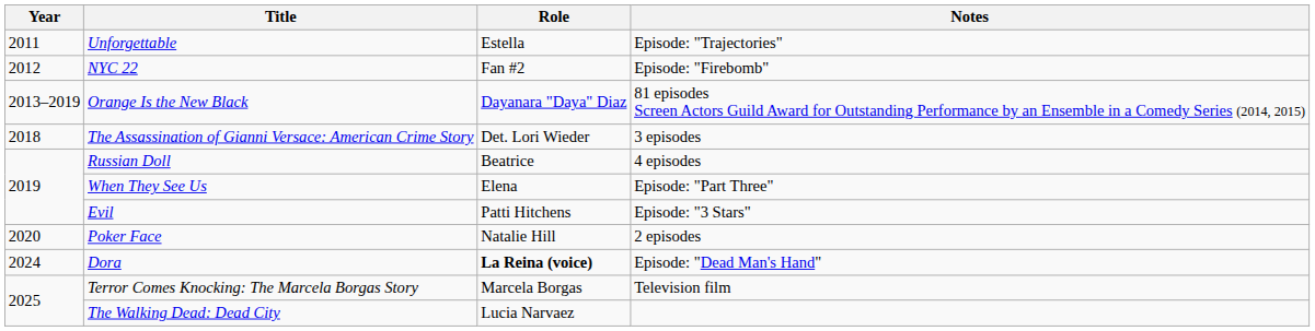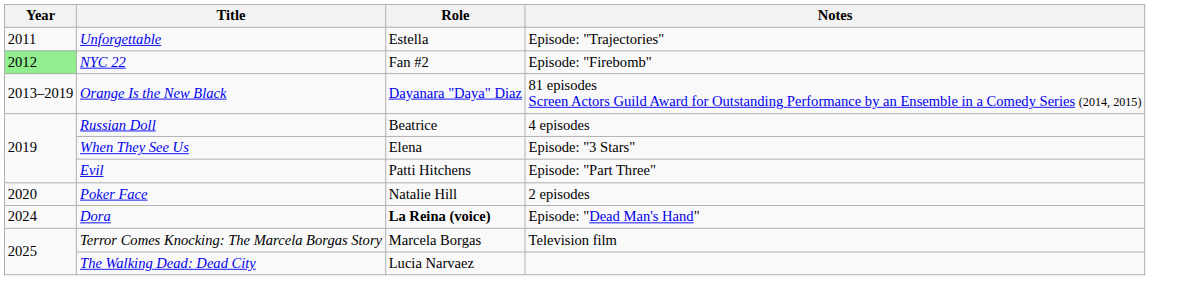 <table class="wikitable sortable">
 <tr>
 <th>Year</th>
 <th>Title</th>
 <th>Role</th>
 <th>Notes</th>
 </tr>
 <tr>
 <td>2011</td>
 <td><em><a href='#'>Unforgettable</a></em></td>
 <td>Estella</td>
 <td>Episode: "Trajectories"</td>
 </tr>
 <tr>
-<td>2012</td>
+<td style="background: lightgreen;">2012</td>
 <td><em><a href='#'>NYC 22</a></em></td>
 <td>Fan #2</td>
 <td>Episode: "Firebomb"</td>
 </tr>
 <tr>
 <td>2013–2019</td>
 <td><em><a href='#'>Orange Is the New Black</a></em></td>
 <td><a href='#'>Dayanara "Daya" Diaz</a></td>
 <td>81 episodes<br><a href='#'>Screen Actors Guild Award for Outstanding Performance by an Ensemble in a Comedy Series</a> <small>(2014, 2015)</small></td>
 </tr>
 <tr>
-<td>2018</td>
-<td><em><a href='#'>The Assassination of Gianni Versace: American Crime Story</a></em></td>
-<td>Det. Lori Wieder</td>
-<td>3 episodes</td>
-</tr>
-<tr>
 <td rowspan="3">2019</td>
 <td><em><a href='#'>Russian Doll</a></em></td>
 <td>Beatrice</td>
 <td>4 episodes</td>
 </tr>
 <tr>
 <td><em><a href='#'>When They See Us</a></em></td>
 <td>Elena</td>
-<td>Episode: "Part Three"</td>
+<td>Episode: "3 Stars"</td>
 </tr>
 <tr>
 <td><em><a href='#'>Evil</a></em></td>
 <td>Patti Hitchens</td>
-<td>Episode: "3 Stars"</td>
+<td>Episode: "Part Three"</td>
 </tr>
 <tr>
 <td>2020</td>
 <td><em><a href='#'>Poker Face</a></em></td>
 <td>Natalie Hill</td>
 <td>2 episodes</td>
 </tr>
 <tr>
 <td>2024</td>
 <td><em><a href='#'>Dora</a></em></td>
 <td><strong>La Reina (voice)</strong></td>
 <td>Episode: "<a href='#'>Dead Man's Hand</a>"</td>
 </tr>
 <tr>
 <td rowspan="2">2025</td>
 <td><em>Terror Comes Knocking: The Marcela Borgas Story</em></td>
 <td>Marcela Borgas</td>
 <td>Television film</td>
 </tr>
 <tr>
 <td><em><a href='#'>The Walking Dead: Dead City</a></em></td>
 <td>Lucia Narvaez</td>
 <td></td>
 </tr>
 </table>
